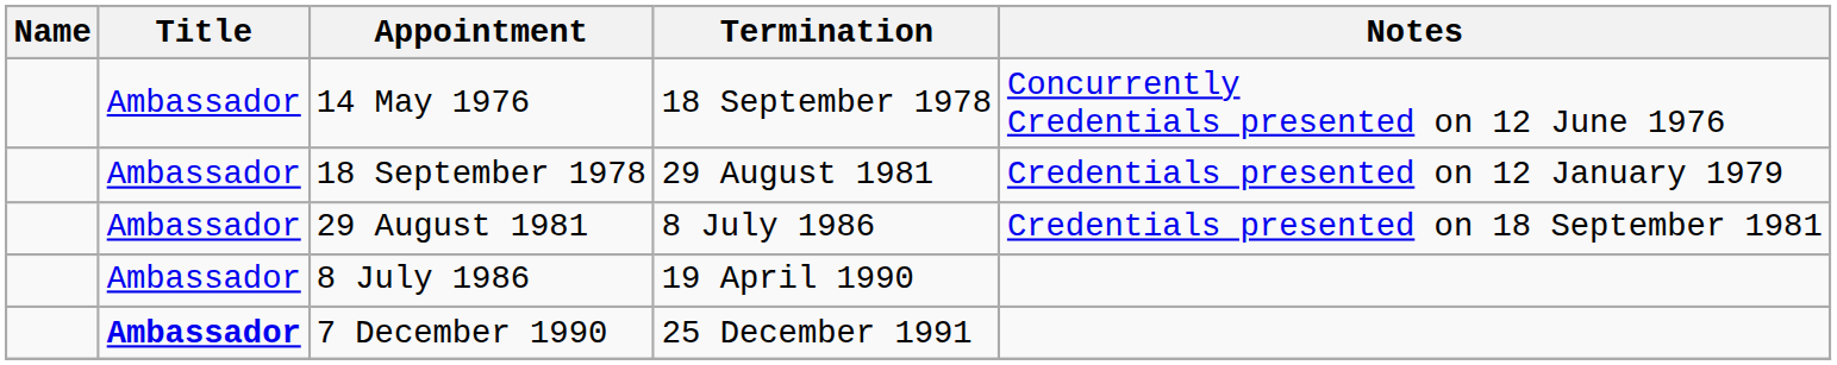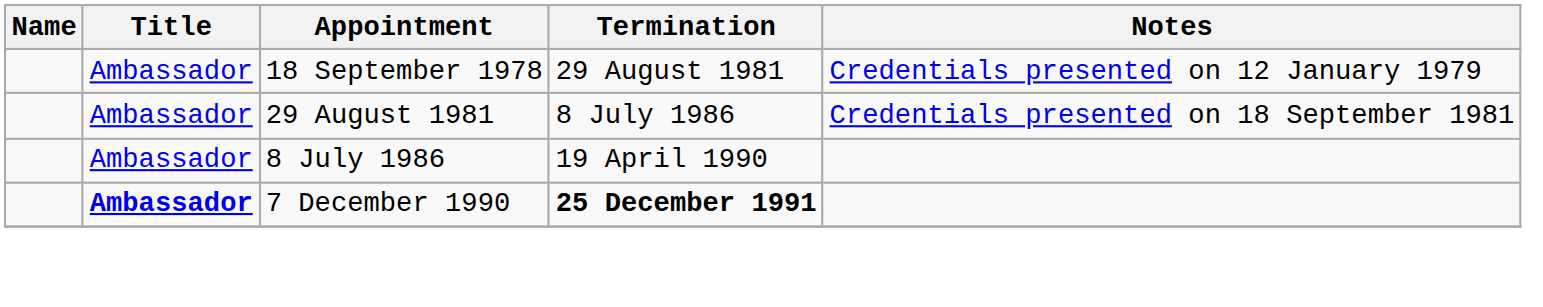 <table class="wikitable">
 <tr valign="middle">
 <th>Name</th>
 <th>Title</th>
 <th>Appointment</th>
 <th>Termination</th>
 <th>Notes</th>
-</tr>
-<tr>
-<td></td>
-<td><a href='#'>Ambassador</a></td>
-<td>14 May 1976</td>
-<td>18 September 1978</td>
-<td><a href='#'>Concurrently</a> <br><a href='#'>Credentials presented</a> on 12 June 1976</td>
 </tr>
 <tr>
 <td></td>
 <td><a href='#'>Ambassador</a></td>
 <td>18 September 1978</td>
 <td>29 August 1981</td>
 <td><a href='#'>Credentials presented</a> on 12 January 1979</td>
 </tr>
 <tr>
 <td></td>
 <td><a href='#'>Ambassador</a></td>
 <td>29 August 1981</td>
 <td>8 July 1986</td>
 <td><a href='#'>Credentials presented</a> on 18 September 1981</td>
 </tr>
 <tr>
 <td></td>
 <td><a href='#'>Ambassador</a></td>
 <td>8 July 1986</td>
 <td>19 April 1990</td>
 <td></td>
 </tr>
 <tr>
 <td></td>
 <td><strong><a href='#'>Ambassador</a></strong></td>
 <td>7 December 1990</td>
-<td>25 December 1991</td>
+<td><strong>25 December 1991</strong></td>
 <td></td>
 </tr>
 <tr>
 </tr>
 </table>
